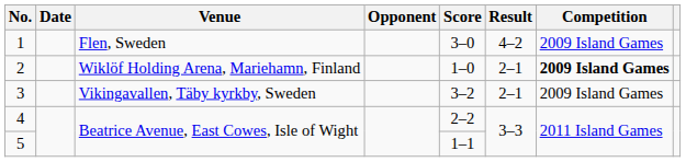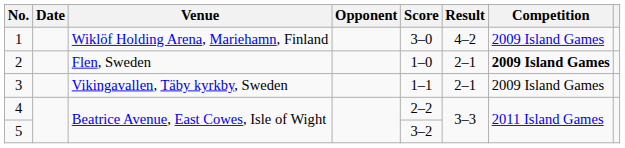 <table class="wikitable sortable">
 <tr>
 <th scope="col">No.</th>
 <th scope="col">Date</th>
 <th scope="col">Venue</th>
 <th scope="col">Opponent</th>
 <th scope="col">Score</th>
 <th scope="col">Result</th>
 <th scope="col">Competition</th>
 <th scope="col" class="unsortable"></th>
 </tr>
 <tr>
 <td style="text-align:center">1</td>
 <td></td>
-<td><a href='#'>Flen</a>, Sweden</td>
+<td><a href='#'>Wiklöf Holding Arena</a>, <a href='#'>Mariehamn</a>, Finland</td>
 <td></td>
 <td style="text-align:center">3–0</td>
 <td style="text-align:center">4–2</td>
 <td><a href='#'>2009 Island Games</a></td>
 <td></td>
 </tr>
 <tr>
 <td style="text-align:center">2</td>
 <td></td>
-<td><a href='#'>Wiklöf Holding Arena</a>, <a href='#'>Mariehamn</a>, Finland</td>
+<td><a href='#'>Flen</a>, Sweden</td>
 <td></td>
 <td style="text-align:center">1–0</td>
 <td style="text-align:center">2–1</td>
 <td><strong>2009 Island Games</strong></td>
 <td></td>
 </tr>
 <tr>
 <td style="text-align:center">3</td>
 <td></td>
 <td><a href='#'>Vikingavallen</a>, <a href='#'>Täby kyrkby</a>, Sweden</td>
 <td></td>
-<td style="text-align:center">3–2</td>
+<td style="text-align:center">1–1</td>
 <td style="text-align:center">2–1</td>
 <td>2009 Island Games</td>
 <td></td>
 </tr>
 <tr>
 <td style="text-align:center">4</td>
 <td rowspan="2"></td>
 <td rowspan="2"><a href='#'>Beatrice Avenue</a>, <a href='#'>East Cowes</a>, Isle of Wight</td>
 <td rowspan="2"></td>
 <td style="text-align:center">2–2</td>
 <td rowspan="2" style="text-align:center">3–3</td>
 <td rowspan="2"><a href='#'>2011 Island Games</a></td>
 <td rowspan="2"></td>
 </tr>
 <tr>
 <td style="text-align:center">5</td>
-<td style="text-align:center">1–1</td>
+<td style="text-align:center">3–2</td>
 </tr>
 </table>
